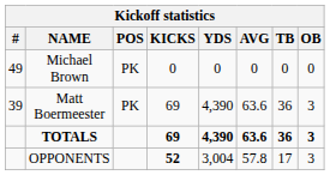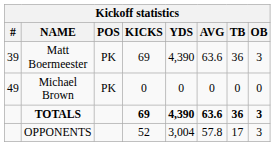 <table style="width:40%; text-align:center;" class="wikitable collapsible collapsed">
 <tr>
 <th colspan="8">Kickoff statistics</th>
 </tr>
 <tr>
 <th>#</th>
 <th>NAME</th>
 <th>POS</th>
 <th>KICKS</th>
 <th>YDS</th>
 <th>AVG</th>
 <th>TB</th>
 <th>OB</th>
 </tr>
 <tr>
+<td>39</td>
+<td>Matt Boermeester</td>
+<td>PK</td>
+<td>69</td>
+<td>4,390</td>
+<td>63.6</td>
+<td>36</td>
+<td>3</td>
+</tr>
+<tr>
 <td>49</td>
 <td>Michael Brown</td>
 <td>PK</td>
 <td>0</td>
 <td>0</td>
 <td>0</td>
 <td>0</td>
 <td>0</td>
-</tr>
-<tr>
-<td>39</td>
-<td>Matt Boermeester</td>
-<td>PK</td>
-<td>69</td>
-<td>4,390</td>
-<td>63.6</td>
-<td>36</td>
-<td>3</td>
 </tr>
 <tr>
 <td></td>
 <td><strong>TOTALS</strong></td>
 <td></td>
 <td><strong>69</strong></td>
 <td><strong>4,390</strong></td>
 <td><strong>63.6</strong></td>
 <td><strong>36</strong></td>
 <td><strong>3</strong></td>
 </tr>
 <tr>
 <td></td>
 <td>OPPONENTS</td>
 <td></td>
-<td><strong>52</strong></td>
+<td>52</td>
 <td>3,004</td>
 <td>57.8</td>
 <td>17</td>
 <td>3</td>
 </tr>
 </table>
